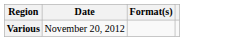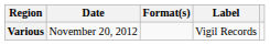 <table class="wikitable plainrowheaders">
 <tr>
 <th scope="col">Region</th>
 <th scope="col">Date</th>
 <th scope="col">Format(s)</th>
+<th scope="col">Label</th>
 <th scope="col"></th>
 </tr>
 <tr>
 <th scope="row">Various</th>
 <td>November 20, 2012</td>
 <td></td>
+<td>Vigil Records</td>
 <td style="text-align:center;"></td>
 </tr>
 </table>
